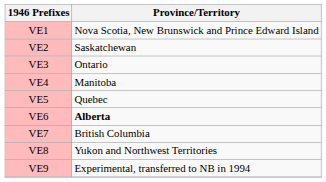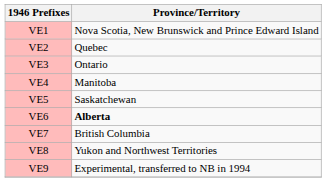 <table class=wikitable style="margin: 1em auto 1em auto;">
 <tr>
 <th>1946 Prefixes</th>
 <th>Province/Territory</th>
 </tr>
 <tr>
 <td style="background: #ffbbbb;" align="center">VE1</td>
 <td>Nova Scotia, New Brunswick and Prince Edward Island</td>
 </tr>
 <tr>
 <td style="background: #ffbbbb;" align="center">VE2</td>
-<td>Saskatchewan</td>
+<td>Quebec</td>
 </tr>
 <tr>
 <td style="background: #ffbbbb;" align="center">VE3</td>
 <td>Ontario</td>
 </tr>
 <tr>
 <td style="background: #ffbbbb;" align="center">VE4</td>
 <td>Manitoba</td>
 </tr>
 <tr>
 <td style="background: #ffbbbb;" align="center">VE5</td>
-<td>Quebec</td>
+<td>Saskatchewan</td>
 </tr>
 <tr>
 <td style="background: #ffbbbb;" align="center">VE6</td>
 <td><strong>Alberta</strong></td>
 </tr>
 <tr>
 <td style="background: #ffbbbb;" align="center">VE7</td>
 <td>British Columbia</td>
 </tr>
 <tr>
 <td style="background: #ffbbbb;" align="center">VE8</td>
 <td>Yukon and Northwest Territories</td>
 </tr>
 <tr>
 <td style="background: #ffbbbb;" align="center">VE9</td>
 <td>Experimental, transferred to NB in 1994</td>
 </tr>
 <tr>
 </tr>
 </table>
